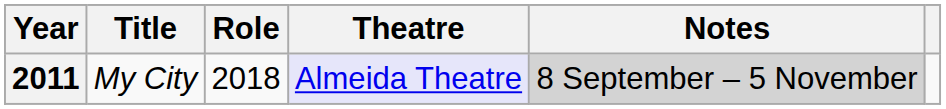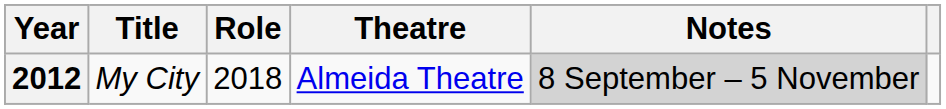 <table class="wikitable plainrowheaders">
 <tr>
 <th scope="col">Year</th>
 <th scope="col">Title</th>
 <th scope="col">Role</th>
 <th scope="col">Theatre</th>
 <th scope=col>Notes</th>
 <th scope=col></th>
 </tr>
 <tr>
-<th scope=row>2011</th>
+<th scope=row>2012</th>
 <td><em>My City</em></td>
 <td>2018</td>
-<td style="background: lavender;"><a href='#'>Almeida Theatre</a></td>
+<td><a href='#'>Almeida Theatre</a></td>
 <td style="background: lightgrey;">8 September – 5 November</td>
 <td style="text-align:center;"></td>
 </tr>
 </table>
